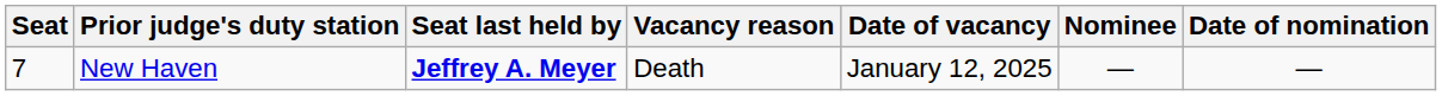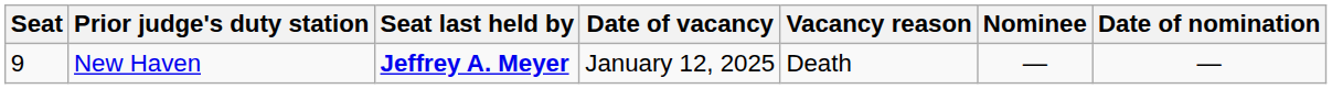 <table class="wikitable">
 <tr>
 <th>Seat</th>
 <th>Prior judge's duty station</th>
 <th>Seat last held by</th>
+<th>Date of vacancy</th>
 <th>Vacancy reason</th>
-<th>Date of vacancy</th>
 <th>Nominee</th>
 <th>Date of nomination</th>
 </tr>
 <tr>
-<td>7</td>
+<td>9</td>
 <td><a href='#'>New Haven</a></td>
 <td><strong><a href='#'>Jeffrey A. Meyer</a></strong></td>
+<td>January 12, 2025</td>
 <td>Death</td>
-<td>January 12, 2025</td>
 <td align=center>—</td>
 <td align=center>—</td>
 </tr>
 </table>
